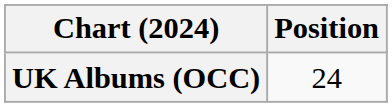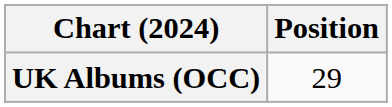 <table class="wikitable plainrowheaders" style="text-align:center">
 <tr>
 <th>Chart (2024)</th>
 <th>Position</th>
 </tr>
 <tr>
 <th scope="row">UK Albums (OCC)</th>
-<td>24</td>
+<td>29</td>
 </tr>
 </table>
